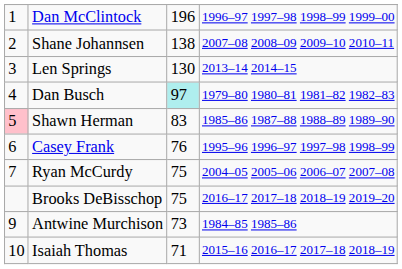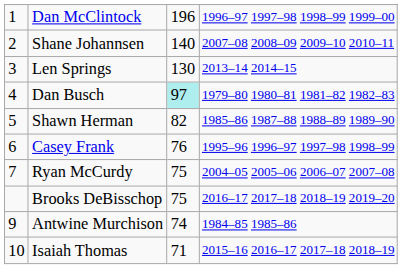 <table class="wikitable">
 <tr>
 </tr>
 <tr>
 <td>1</td>
 <td><a href='#'>Dan McClintock</a></td>
 <td>196</td>
 <td style="font-size:80%;"><a href='#'>1996–97</a> <a href='#'>1997–98</a> <a href='#'>1998–99</a> <a href='#'>1999–00</a></td>
 </tr>
 <tr>
 <td>2</td>
 <td>Shane Johannsen</td>
-<td>138</td>
+<td>140</td>
 <td style="font-size:80%;"><a href='#'>2007–08</a> <a href='#'>2008–09</a> <a href='#'>2009–10</a> <a href='#'>2010–11</a></td>
 </tr>
 <tr>
 <td>3</td>
 <td>Len Springs</td>
 <td>130</td>
 <td style="font-size:80%;"><a href='#'>2013–14</a> <a href='#'>2014–15</a></td>
 </tr>
 <tr>
 <td>4</td>
 <td>Dan Busch</td>
 <td style="background: paleturquoise;">97</td>
 <td style="font-size:80%;"><a href='#'>1979–80</a> <a href='#'>1980–81</a> <a href='#'>1981–82</a> <a href='#'>1982–83</a></td>
 </tr>
 <tr>
-<td style="background: pink;">5</td>
+<td>5</td>
 <td>Shawn Herman</td>
-<td>83</td>
+<td>82</td>
 <td style="font-size:80%;"><a href='#'>1985–86</a> <a href='#'>1987–88</a> <a href='#'>1988–89</a> <a href='#'>1989–90</a></td>
 </tr>
 <tr>
 <td>6</td>
 <td><a href='#'>Casey Frank</a></td>
 <td>76</td>
 <td style="font-size:80%;"><a href='#'>1995–96</a> <a href='#'>1996–97</a> <a href='#'>1997–98</a> <a href='#'>1998–99</a></td>
 </tr>
 <tr>
 <td>7</td>
 <td>Ryan McCurdy</td>
 <td>75</td>
 <td style="font-size:80%;"><a href='#'>2004–05</a> <a href='#'>2005–06</a> <a href='#'>2006–07</a> <a href='#'>2007–08</a></td>
 </tr>
 <tr>
 <td></td>
 <td>Brooks DeBisschop</td>
 <td>75</td>
 <td style="font-size:80%;"><a href='#'>2016–17</a> <a href='#'>2017–18</a> <a href='#'>2018–19</a> <a href='#'>2019–20</a></td>
 </tr>
 <tr>
 <td>9</td>
 <td>Antwine Murchison</td>
-<td>73</td>
+<td>74</td>
 <td style="font-size:80%;"><a href='#'>1984–85</a> <a href='#'>1985–86</a></td>
 </tr>
 <tr>
 <td>10</td>
 <td>Isaiah Thomas</td>
 <td>71</td>
 <td style="font-size:80%;"><a href='#'>2015–16</a> <a href='#'>2016–17</a> <a href='#'>2017–18</a> <a href='#'>2018–19</a></td>
 </tr>
 </table>
